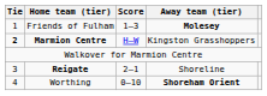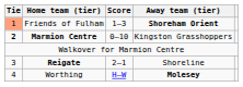 <table class="wikitable" style="text-align:center; font-size:85%">
 <tr>
 <th>Tie</th>
 <th>Home team (tier)</th>
 <th>Score</th>
 <th>Away team (tier)</th>
 <th></th>
 </tr>
 <tr>
-<td align="center">1</td>
+<td align="center" style="background: lightsalmon;">1</td>
 <td>Friends of Fulham</td>
 <td align="center">1–3</td>
-<td><strong>Molesey</strong></td>
+<td><strong>Shoreham Orient</strong></td>
 <td></td>
 </tr>
 <tr>
 <td align="center"><strong>2</strong></td>
 <td><strong>Marmion Centre</strong></td>
-<td align="center"><a href='#'>H–W</a></td>
+<td align="center">0–10</td>
 <td>Kingston Grasshoppers</td>
 <td></td>
 </tr>
 <tr>
 <td colspan="5" align="center">Walkover for Marmion Centre</td>
 </tr>
 <tr>
 <td align="center">3</td>
 <td><strong>Reigate</strong></td>
 <td align="center">2–1</td>
 <td>Shoreline</td>
 <td></td>
 </tr>
 <tr>
 <td align="center">4</td>
 <td>Worthing</td>
-<td align="center">0–10</td>
-<td><strong>Shoreham Orient</strong></td>
+<td align="center"><a href='#'>H–W</a></td>
+<td><strong>Molesey</strong></td>
 <td></td>
 </tr>
 </table>
